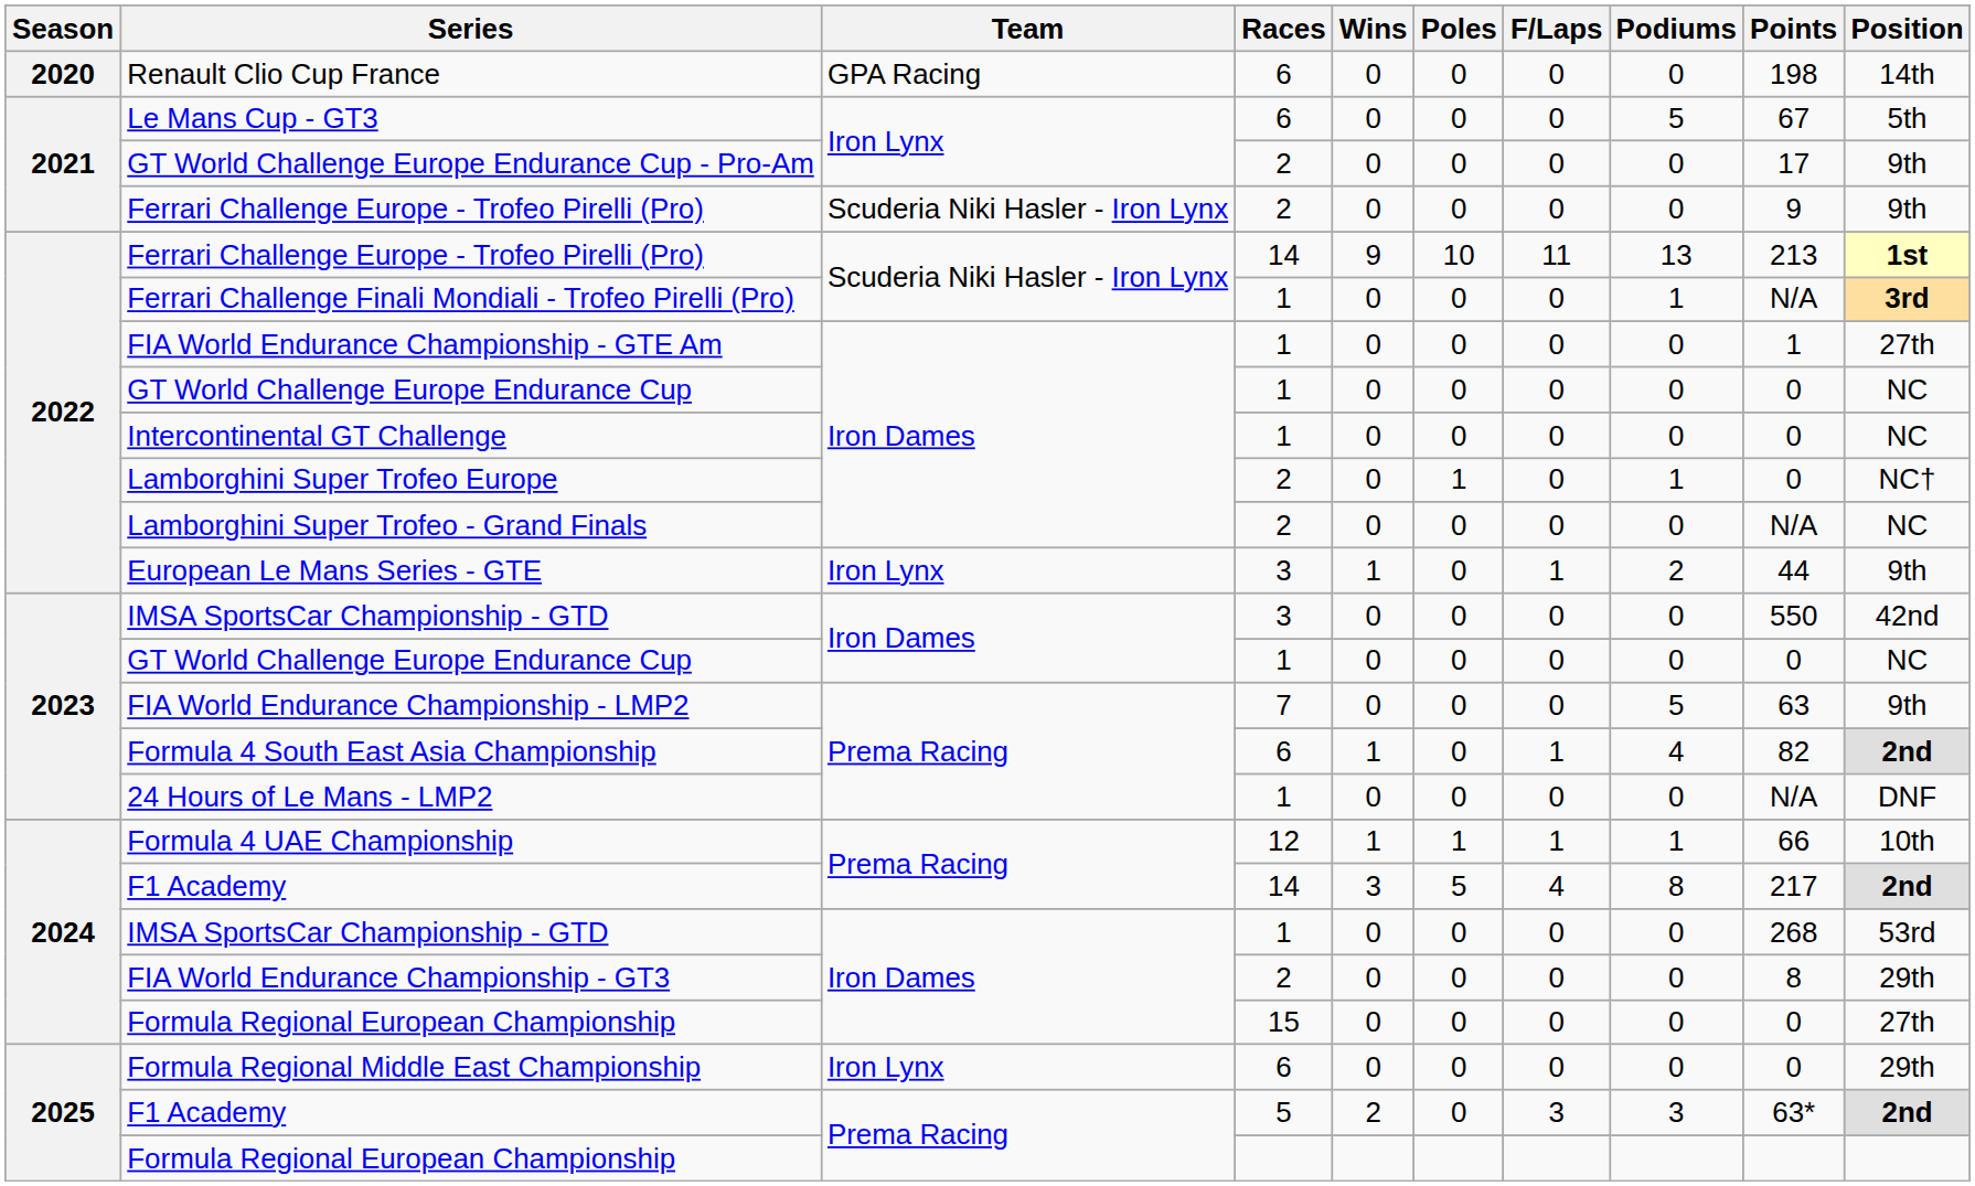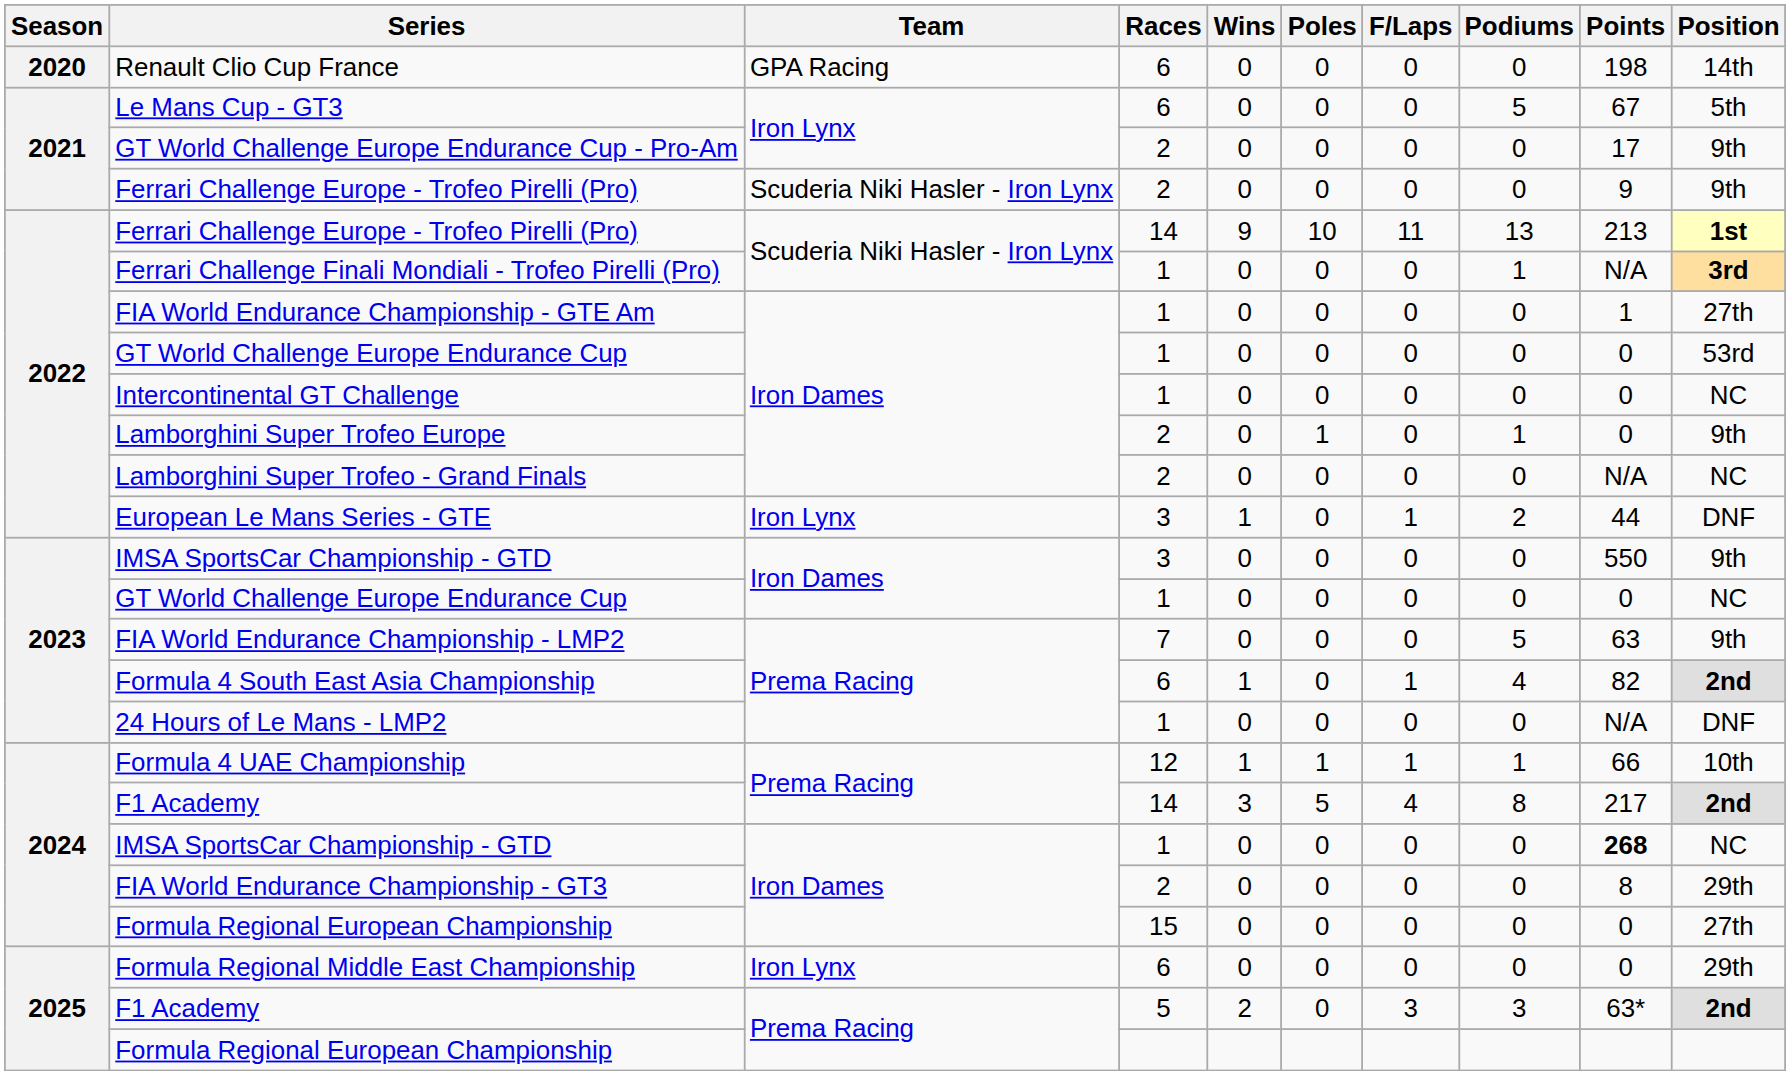 <table class="wikitable" style="font-size: 90%; text-align:center;">
 <tr>
 <th scope="col">Season</th>
 <th scope="col">Series</th>
 <th scope="col">Team</th>
 <th scope="col">Races</th>
 <th scope="col">Wins</th>
 <th scope="col">Poles</th>
 <th scope="col">F/Laps</th>
 <th scope="col">Podiums</th>
 <th scope="col">Points</th>
 <th scope="col">Position</th>
 </tr>
 <tr>
 <th scope="row">2020</th>
 <td style="text-align:left;">Renault Clio Cup France</td>
 <td style="text-align:left;">GPA Racing</td>
 <td>6</td>
 <td>0</td>
 <td>0</td>
 <td>0</td>
 <td>0</td>
 <td>198</td>
 <td>14th</td>
 </tr>
 <tr>
 <th scope="row" rowspan="3">2021</th>
 <td style="text-align:left;"><a href='#'>Le Mans Cup - GT3</a></td>
 <td style="text-align:left;" rowspan="2"><a href='#'>Iron Lynx</a></td>
 <td>6</td>
 <td>0</td>
 <td>0</td>
 <td>0</td>
 <td>5</td>
 <td>67</td>
 <td>5th</td>
 </tr>
 <tr>
 <td style="text-align:left;"><a href='#'>GT World Challenge Europe Endurance Cup - Pro-Am</a></td>
 <td>2</td>
 <td>0</td>
 <td>0</td>
 <td>0</td>
 <td>0</td>
 <td>17</td>
 <td>9th</td>
 </tr>
 <tr>
 <td style="text-align:left;"><a href='#'>Ferrari Challenge Europe - Trofeo Pirelli (Pro)</a></td>
 <td style="text-align:left;">Scuderia Niki Hasler - <a href='#'>Iron Lynx</a></td>
 <td>2</td>
 <td>0</td>
 <td>0</td>
 <td>0</td>
 <td>0</td>
 <td>9</td>
 <td>9th</td>
 </tr>
 <tr>
 <th scope="row" rowspan="8">2022</th>
 <td style="text-align:left;"><a href='#'>Ferrari Challenge Europe - Trofeo Pirelli (Pro)</a></td>
 <td style="text-align:left;" rowspan="2">Scuderia Niki Hasler - <a href='#'>Iron Lynx</a></td>
 <td>14</td>
 <td>9</td>
 <td>10</td>
 <td>11</td>
 <td>13</td>
 <td>213</td>
 <td style="background:#FFFFBF;"><strong>1st</strong></td>
 </tr>
 <tr>
 <td style="text-align:left;"><a href='#'>Ferrari Challenge Finali Mondiali - Trofeo Pirelli (Pro)</a></td>
 <td>1</td>
 <td>0</td>
 <td>0</td>
 <td>0</td>
 <td>1</td>
 <td>N/A</td>
 <td style="background:#FFDF9F;"><strong>3rd</strong></td>
 </tr>
 <tr>
 <td style="text-align:left;"><a href='#'>FIA World Endurance Championship - GTE Am</a></td>
 <td style="text-align:left;" rowspan="5"><a href='#'>Iron Dames</a></td>
 <td>1</td>
 <td>0</td>
 <td>0</td>
 <td>0</td>
 <td>0</td>
 <td>1</td>
 <td>27th</td>
 </tr>
 <tr>
 <td style="text-align:left;"><a href='#'>GT World Challenge Europe Endurance Cup</a></td>
 <td>1</td>
 <td>0</td>
 <td>0</td>
 <td>0</td>
 <td>0</td>
 <td>0</td>
-<td>NC</td>
+<td>53rd</td>
 </tr>
 <tr>
 <td style="text-align:left;"><a href='#'>Intercontinental GT Challenge</a></td>
 <td>1</td>
 <td>0</td>
 <td>0</td>
 <td>0</td>
 <td>0</td>
 <td>0</td>
 <td>NC</td>
 </tr>
 <tr>
 <td style="text-align:left;"><a href='#'>Lamborghini Super Trofeo Europe</a></td>
 <td>2</td>
 <td>0</td>
 <td>1</td>
 <td>0</td>
 <td>1</td>
 <td>0</td>
-<td>NC†</td>
+<td>9th</td>
 </tr>
 <tr>
 <td style="text-align:left;"><a href='#'>Lamborghini Super Trofeo - Grand Finals</a></td>
 <td>2</td>
 <td>0</td>
 <td>0</td>
 <td>0</td>
 <td>0</td>
 <td>N/A</td>
 <td>NC</td>
 </tr>
 <tr>
 <td style="text-align:left;"><a href='#'>European Le Mans Series - GTE</a></td>
 <td style="text-align:left;"><a href='#'>Iron Lynx</a></td>
 <td>3</td>
 <td>1</td>
 <td>0</td>
 <td>1</td>
 <td>2</td>
 <td>44</td>
-<td>9th</td>
+<td>DNF</td>
 </tr>
 <tr>
 <th scope="row" rowspan="5">2023</th>
 <td style="text-align:left;"><a href='#'>IMSA SportsCar Championship - GTD</a></td>
 <td style="text-align:left;" rowspan="2"><a href='#'>Iron Dames</a></td>
 <td>3</td>
 <td>0</td>
 <td>0</td>
 <td>0</td>
 <td>0</td>
 <td>550</td>
-<td>42nd</td>
+<td>9th</td>
 </tr>
 <tr>
 <td style="text-align:left;"><a href='#'>GT World Challenge Europe Endurance Cup</a></td>
 <td>1</td>
 <td>0</td>
 <td>0</td>
 <td>0</td>
 <td>0</td>
 <td>0</td>
 <td>NC</td>
 </tr>
 <tr>
 <td style="text-align:left;"><a href='#'>FIA World Endurance Championship - LMP2</a></td>
 <td style="text-align:left;" rowspan="3"><a href='#'>Prema Racing</a></td>
 <td>7</td>
 <td>0</td>
 <td>0</td>
 <td>0</td>
 <td>5</td>
 <td>63</td>
 <td>9th</td>
 </tr>
 <tr>
 <td style="text-align:left;"><a href='#'>Formula 4 South East Asia Championship</a></td>
 <td>6</td>
 <td>1</td>
 <td>0</td>
 <td>1</td>
 <td>4</td>
 <td>82</td>
 <td style="background:#DFDFDF;"><strong>2nd</strong></td>
 </tr>
 <tr>
 <td style="text-align:left;"><a href='#'>24 Hours of Le Mans - LMP2</a></td>
 <td>1</td>
 <td>0</td>
 <td>0</td>
 <td>0</td>
 <td>0</td>
 <td>N/A</td>
 <td>DNF</td>
 </tr>
 <tr>
 <th scope="row" rowspan="5">2024</th>
 <td style="text-align:left;"><a href='#'>Formula 4 UAE Championship</a></td>
 <td style="text-align:left;" rowspan="2"><a href='#'>Prema Racing</a></td>
 <td>12</td>
 <td>1</td>
 <td>1</td>
 <td>1</td>
 <td>1</td>
 <td>66</td>
 <td>10th</td>
 </tr>
 <tr>
 <td style="text-align:left;"><a href='#'>F1 Academy</a></td>
 <td>14</td>
 <td>3</td>
 <td>5</td>
 <td>4</td>
 <td>8</td>
 <td>217</td>
 <td style="background:#DFDFDF;"><strong>2nd</strong></td>
 </tr>
 <tr>
 <td style="text-align:left;"><a href='#'>IMSA SportsCar Championship - GTD</a></td>
 <td style="text-align:left;" rowspan="3"><a href='#'>Iron Dames</a></td>
 <td>1</td>
 <td>0</td>
 <td>0</td>
 <td>0</td>
 <td>0</td>
-<td>268</td>
-<td>53rd</td>
+<td><strong>268</strong></td>
+<td>NC</td>
 </tr>
 <tr>
 <td style="text-align:left;"><a href='#'>FIA World Endurance Championship - GT3</a></td>
 <td>2</td>
 <td>0</td>
 <td>0</td>
 <td>0</td>
 <td>0</td>
 <td>8</td>
 <td>29th</td>
 </tr>
 <tr>
 <td style="text-align:left;"><a href='#'>Formula Regional European Championship</a></td>
 <td>15</td>
 <td>0</td>
 <td>0</td>
 <td>0</td>
 <td>0</td>
 <td>0</td>
 <td>27th</td>
 </tr>
 <tr>
 <th scope="row" rowspan="3">2025</th>
 <td style="text-align:left;"><a href='#'>Formula Regional Middle East Championship</a></td>
 <td style="text-align:left;"><a href='#'>Iron Lynx</a></td>
 <td>6</td>
 <td>0</td>
 <td>0</td>
 <td>0</td>
 <td>0</td>
 <td>0</td>
 <td>29th</td>
 </tr>
 <tr>
 <td style="text-align:left;"><a href='#'>F1 Academy</a></td>
 <td style="text-align:left;" rowspan="2"><a href='#'>Prema Racing</a></td>
 <td>5</td>
 <td>2</td>
 <td>0</td>
 <td>3</td>
 <td>3</td>
 <td>63*</td>
 <td style="background:#DFDFDF;"><strong>2nd</strong></td>
 </tr>
 <tr>
 <td style="text-align:left;"><a href='#'>Formula Regional European Championship</a></td>
 <td></td>
 <td></td>
 <td></td>
 <td></td>
 <td></td>
 <td></td>
 <td></td>
 </tr>
 </table>
